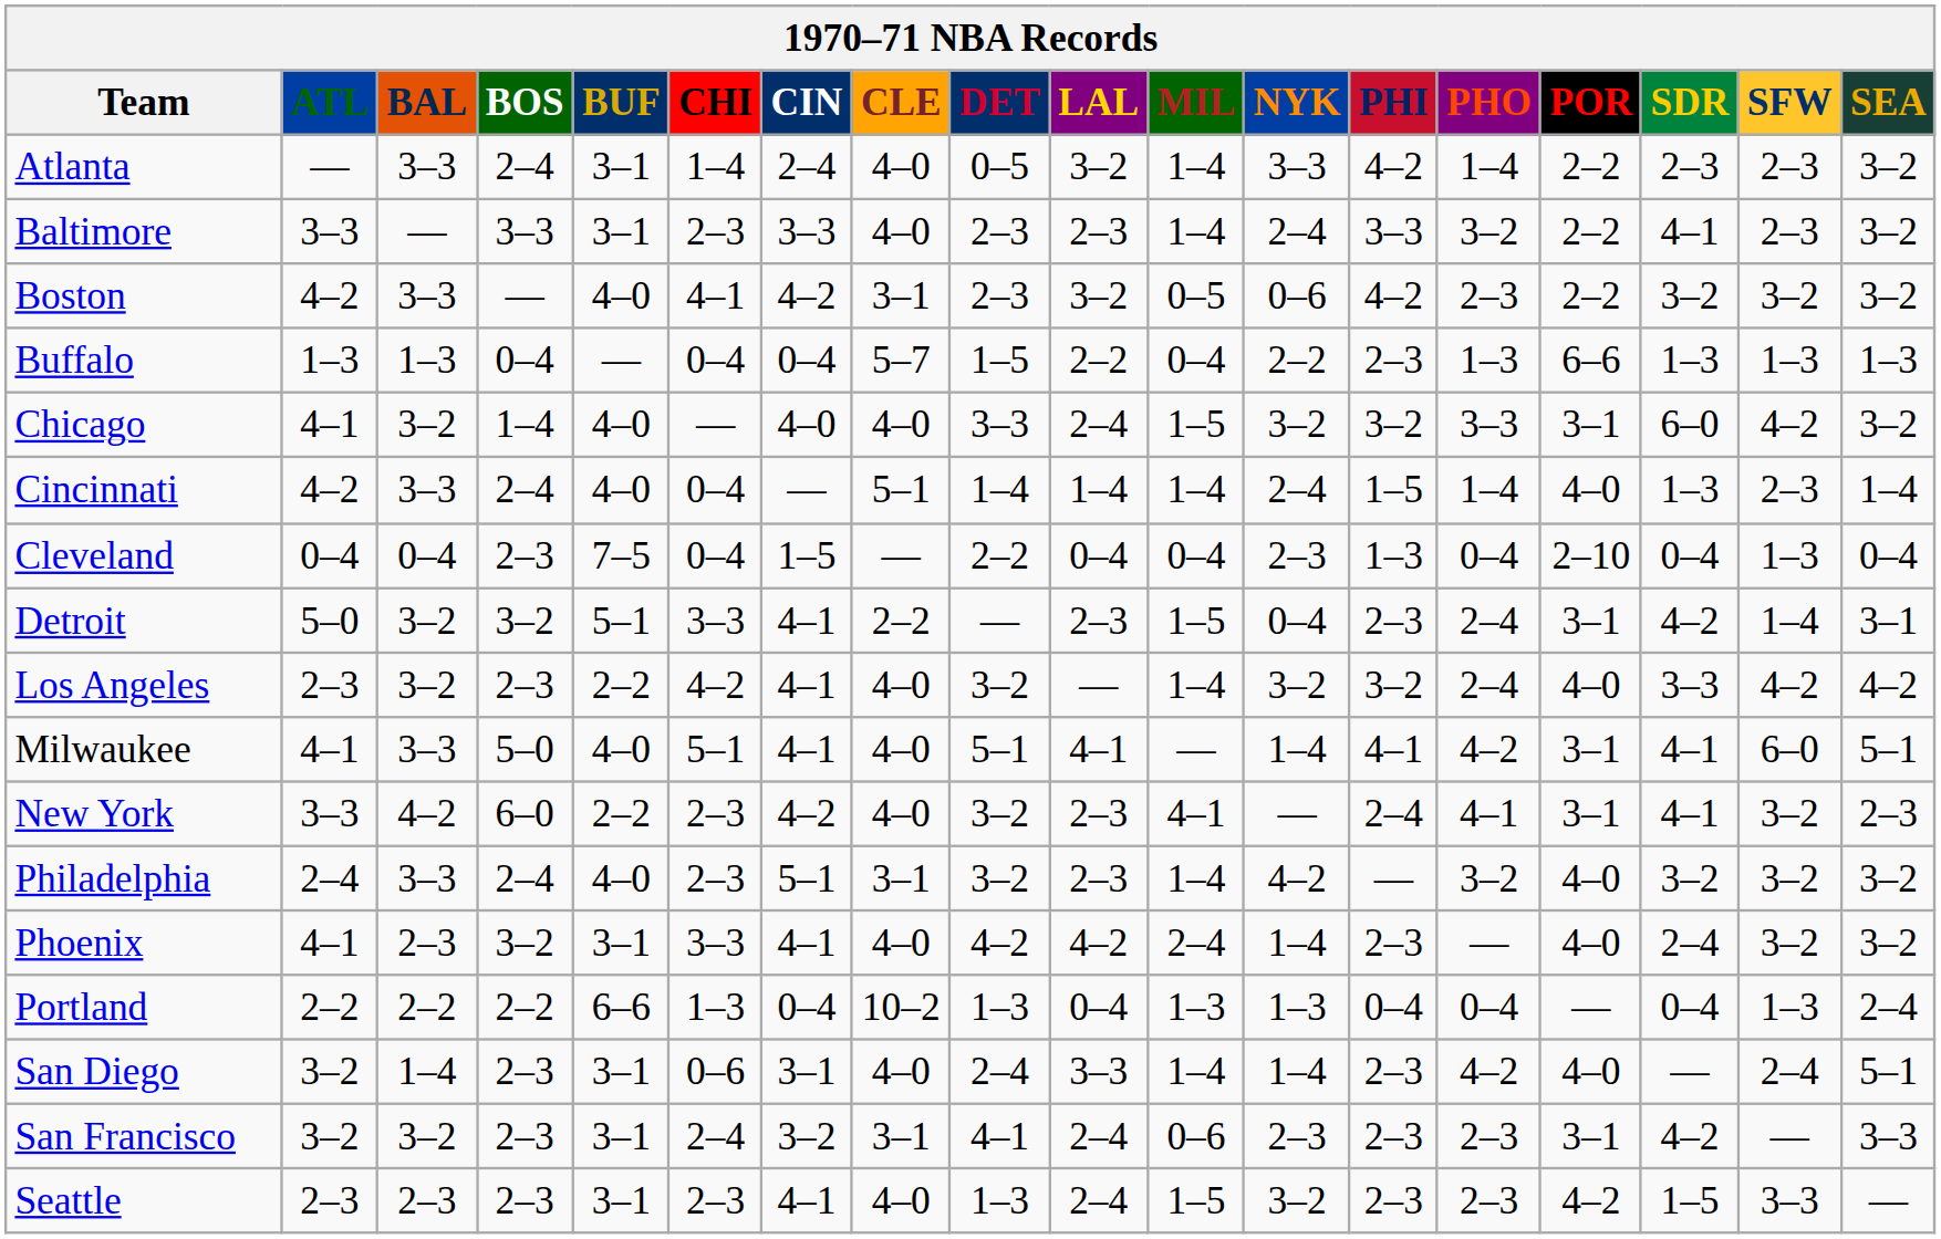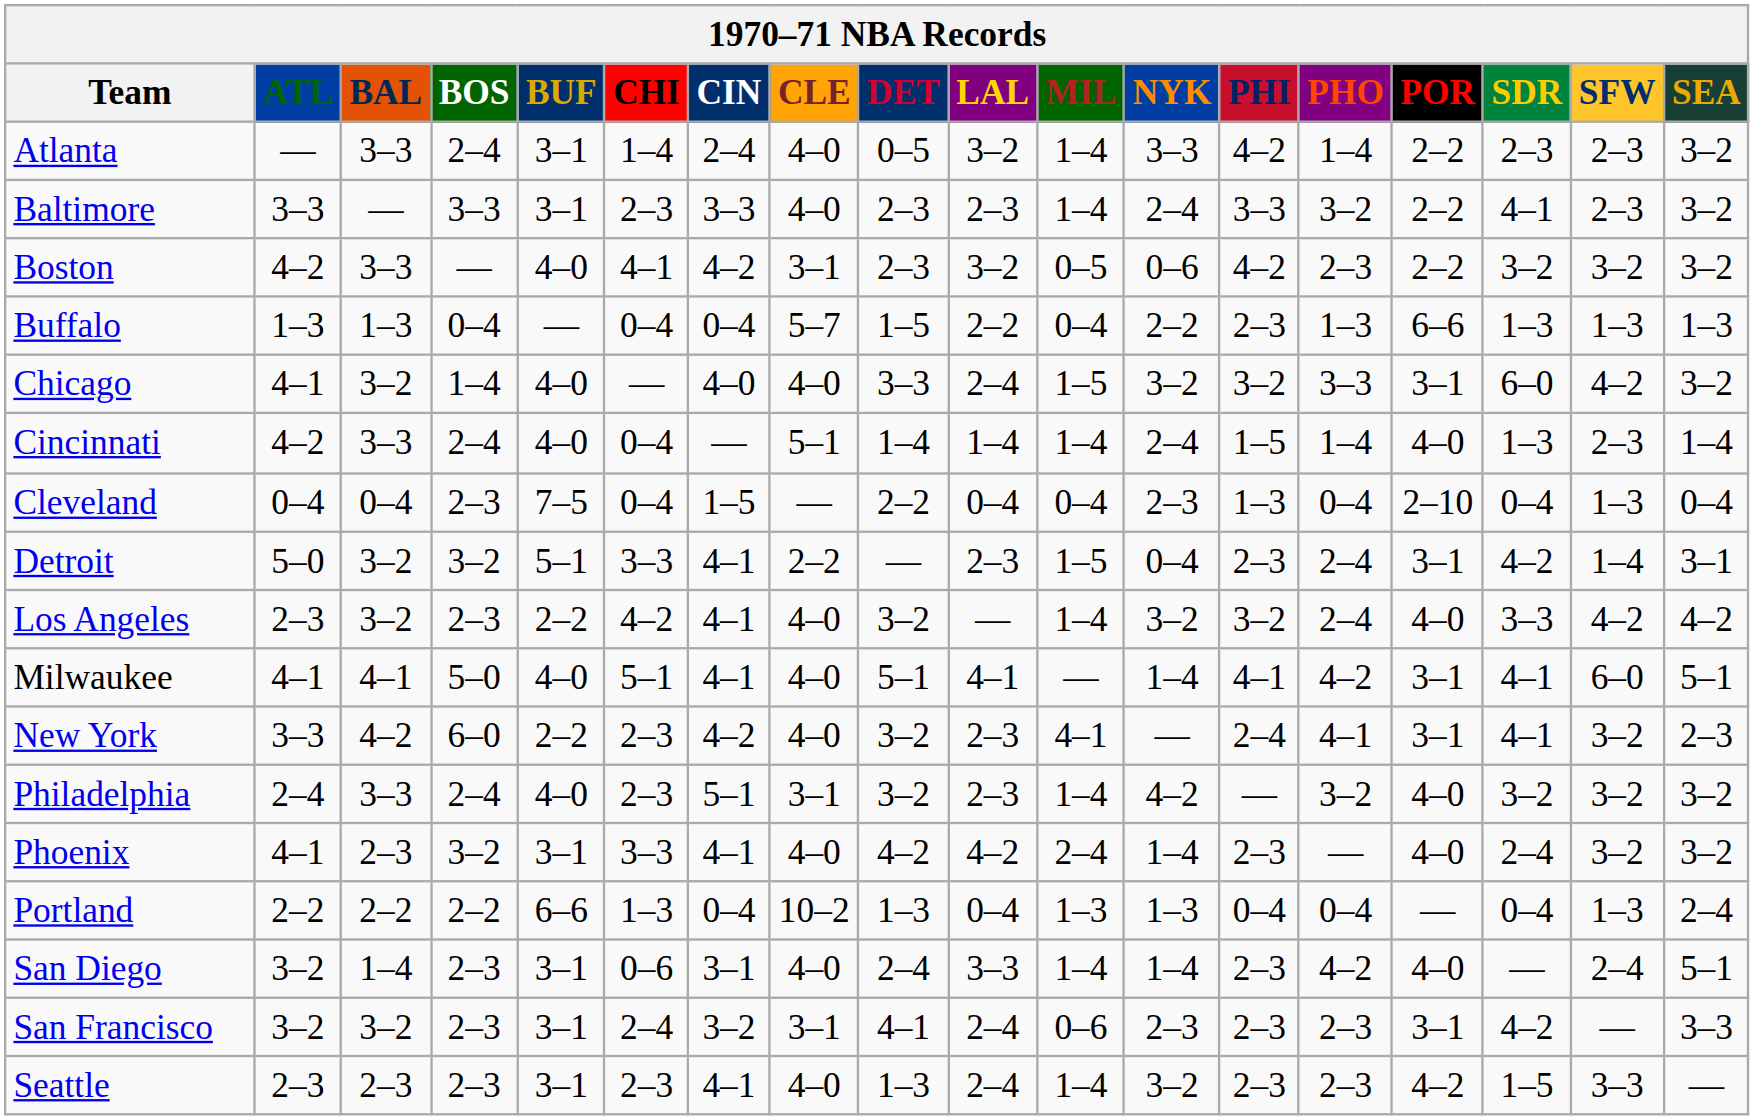 <table class="wikitable" style="font-size:95%; text-align:center;">
 <tr>
 <th colspan=18>1970–71 NBA Records</th>
 </tr>
 <tr>
 <th width=100>Team</th>
 <th style="background:#003EA4;color:#006600;width=35">ATL</th>
 <th style="background:#E45206;color:#012854;width=35">BAL</th>
 <th style="background:#006400;color:#FFFFFF;width=35">BOS</th>
 <th style="background:#012F6B;color:#D9AA00;width=35">BUF</th>
 <th style="background:#FF0000;color:#000000;width=35">CHI</th>
 <th style="background:#012F6B;color:#FFFFFF;width=35">CIN</th>
 <th style="background:#FFA402;color:#77222F;width=35">CLE</th>
 <th style="background:#012F6B;color:#D40032;width=35">DET</th>
 <th style="background:#800080;color:#FFD700;width=35">LAL</th>
 <th style="background:#006400;color:#B22222;width=35">MIL</th>
 <th style="background:#003EA4;color:#FF8C00;width=35">NYK</th>
 <th style="background:#C90F2E;color:#022167;width=35">PHI</th>
 <th style="background:#800080;color:#FF4500;width=35">PHO</th>
 <th style="background:#000000;color:#FF0000;width=35">POR</th>
 <th style="background:#00843D;color:#FFCC00;width=35">SDR</th>
 <th style="background:#FFC62C;color:#012F6B;width=35">SFW</th>
 <th style="background:#173F36;color:#EBAA00;width=35">SEA</th>
 </tr>
 <tr>
 <td style="text-align:left;"><a href='#'>Atlanta</a></td>
 <td>—</td>
 <td>3–3</td>
 <td>2–4</td>
 <td>3–1</td>
 <td>1–4</td>
 <td>2–4</td>
 <td>4–0</td>
 <td>0–5</td>
 <td>3–2</td>
 <td>1–4</td>
 <td>3–3</td>
 <td>4–2</td>
 <td>1–4</td>
 <td>2–2</td>
 <td>2–3</td>
 <td>2–3</td>
 <td>3–2</td>
 </tr>
 <tr>
 <td style="text-align:left;"><a href='#'>Baltimore</a></td>
 <td>3–3</td>
 <td>—</td>
 <td>3–3</td>
 <td>3–1</td>
 <td>2–3</td>
 <td>3–3</td>
 <td>4–0</td>
 <td>2–3</td>
 <td>2–3</td>
 <td>1–4</td>
 <td>2–4</td>
 <td>3–3</td>
 <td>3–2</td>
 <td>2–2</td>
 <td>4–1</td>
 <td>2–3</td>
 <td>3–2</td>
 </tr>
 <tr>
 <td style="text-align:left;"><a href='#'>Boston</a></td>
 <td>4–2</td>
 <td>3–3</td>
 <td>—</td>
 <td>4–0</td>
 <td>4–1</td>
 <td>4–2</td>
 <td>3–1</td>
 <td>2–3</td>
 <td>3–2</td>
 <td>0–5</td>
 <td>0–6</td>
 <td>4–2</td>
 <td>2–3</td>
 <td>2–2</td>
 <td>3–2</td>
 <td>3–2</td>
 <td>3–2</td>
 </tr>
 <tr>
 <td style="text-align:left;"><a href='#'>Buffalo</a></td>
 <td>1–3</td>
 <td>1–3</td>
 <td>0–4</td>
 <td>—</td>
 <td>0–4</td>
 <td>0–4</td>
 <td>5–7</td>
 <td>1–5</td>
 <td>2–2</td>
 <td>0–4</td>
 <td>2–2</td>
 <td>2–3</td>
 <td>1–3</td>
 <td>6–6</td>
 <td>1–3</td>
 <td>1–3</td>
 <td>1–3</td>
 </tr>
 <tr>
 <td style="text-align:left;"><a href='#'>Chicago</a></td>
 <td>4–1</td>
 <td>3–2</td>
 <td>1–4</td>
 <td>4–0</td>
 <td>—</td>
 <td>4–0</td>
 <td>4–0</td>
 <td>3–3</td>
 <td>2–4</td>
 <td>1–5</td>
 <td>3–2</td>
 <td>3–2</td>
 <td>3–3</td>
 <td>3–1</td>
 <td>6–0</td>
 <td>4–2</td>
 <td>3–2</td>
 </tr>
 <tr>
 <td style="text-align:left;"><a href='#'>Cincinnati</a></td>
 <td>4–2</td>
 <td>3–3</td>
 <td>2–4</td>
 <td>4–0</td>
 <td>0–4</td>
 <td>—</td>
 <td>5–1</td>
 <td>1–4</td>
 <td>1–4</td>
 <td>1–4</td>
 <td>2–4</td>
 <td>1–5</td>
 <td>1–4</td>
 <td>4–0</td>
 <td>1–3</td>
 <td>2–3</td>
 <td>1–4</td>
 </tr>
 <tr>
 <td style="text-align:left;"><a href='#'>Cleveland</a></td>
 <td>0–4</td>
 <td>0–4</td>
 <td>2–3</td>
 <td>7–5</td>
 <td>0–4</td>
 <td>1–5</td>
 <td>—</td>
 <td>2–2</td>
 <td>0–4</td>
 <td>0–4</td>
 <td>2–3</td>
 <td>1–3</td>
 <td>0–4</td>
 <td>2–10</td>
 <td>0–4</td>
 <td>1–3</td>
 <td>0–4</td>
 </tr>
 <tr>
 <td style="text-align:left;"><a href='#'>Detroit</a></td>
 <td>5–0</td>
 <td>3–2</td>
 <td>3–2</td>
 <td>5–1</td>
 <td>3–3</td>
 <td>4–1</td>
 <td>2–2</td>
 <td>—</td>
 <td>2–3</td>
 <td>1–5</td>
 <td>0–4</td>
 <td>2–3</td>
 <td>2–4</td>
 <td>3–1</td>
 <td>4–2</td>
 <td>1–4</td>
 <td>3–1</td>
 </tr>
 <tr>
 <td style="text-align:left;"><a href='#'>Los Angeles</a></td>
 <td>2–3</td>
 <td>3–2</td>
 <td>2–3</td>
 <td>2–2</td>
 <td>4–2</td>
 <td>4–1</td>
 <td>4–0</td>
 <td>3–2</td>
 <td>—</td>
 <td>1–4</td>
 <td>3–2</td>
 <td>3–2</td>
 <td>2–4</td>
 <td>4–0</td>
 <td>3–3</td>
 <td>4–2</td>
 <td>4–2</td>
 </tr>
 <tr>
 <td style="text-align:left;">Milwaukee</td>
 <td>4–1</td>
-<td>3–3</td>
+<td>4–1</td>
 <td>5–0</td>
 <td>4–0</td>
 <td>5–1</td>
 <td>4–1</td>
 <td>4–0</td>
 <td>5–1</td>
 <td>4–1</td>
 <td>—</td>
 <td>1–4</td>
 <td>4–1</td>
 <td>4–2</td>
 <td>3–1</td>
 <td>4–1</td>
 <td>6–0</td>
 <td>5–1</td>
 </tr>
 <tr>
 <td style="text-align:left;"><a href='#'>New York</a></td>
 <td>3–3</td>
 <td>4–2</td>
 <td>6–0</td>
 <td>2–2</td>
 <td>2–3</td>
 <td>4–2</td>
 <td>4–0</td>
 <td>3–2</td>
 <td>2–3</td>
 <td>4–1</td>
 <td>—</td>
 <td>2–4</td>
 <td>4–1</td>
 <td>3–1</td>
 <td>4–1</td>
 <td>3–2</td>
 <td>2–3</td>
 </tr>
 <tr>
 <td style="text-align:left;"><a href='#'>Philadelphia</a></td>
 <td>2–4</td>
 <td>3–3</td>
 <td>2–4</td>
 <td>4–0</td>
 <td>2–3</td>
 <td>5–1</td>
 <td>3–1</td>
 <td>3–2</td>
 <td>2–3</td>
 <td>1–4</td>
 <td>4–2</td>
 <td>—</td>
 <td>3–2</td>
 <td>4–0</td>
 <td>3–2</td>
 <td>3–2</td>
 <td>3–2</td>
 </tr>
 <tr>
 <td style="text-align:left;"><a href='#'>Phoenix</a></td>
 <td>4–1</td>
 <td>2–3</td>
 <td>3–2</td>
 <td>3–1</td>
 <td>3–3</td>
 <td>4–1</td>
 <td>4–0</td>
 <td>4–2</td>
 <td>4–2</td>
 <td>2–4</td>
 <td>1–4</td>
 <td>2–3</td>
 <td>—</td>
 <td>4–0</td>
 <td>2–4</td>
 <td>3–2</td>
 <td>3–2</td>
 </tr>
 <tr>
 <td style="text-align:left;"><a href='#'>Portland</a></td>
 <td>2–2</td>
 <td>2–2</td>
 <td>2–2</td>
 <td>6–6</td>
 <td>1–3</td>
 <td>0–4</td>
 <td>10–2</td>
 <td>1–3</td>
 <td>0–4</td>
 <td>1–3</td>
 <td>1–3</td>
 <td>0–4</td>
 <td>0–4</td>
 <td>—</td>
 <td>0–4</td>
 <td>1–3</td>
 <td>2–4</td>
 </tr>
 <tr>
 <td style="text-align:left;"><a href='#'>San Diego</a></td>
 <td>3–2</td>
 <td>1–4</td>
 <td>2–3</td>
 <td>3–1</td>
 <td>0–6</td>
 <td>3–1</td>
 <td>4–0</td>
 <td>2–4</td>
 <td>3–3</td>
 <td>1–4</td>
 <td>1–4</td>
 <td>2–3</td>
 <td>4–2</td>
 <td>4–0</td>
 <td>—</td>
 <td>2–4</td>
 <td>5–1</td>
 </tr>
 <tr>
 <td style="text-align:left;"><a href='#'>San Francisco</a></td>
 <td>3–2</td>
 <td>3–2</td>
 <td>2–3</td>
 <td>3–1</td>
 <td>2–4</td>
 <td>3–2</td>
 <td>3–1</td>
 <td>4–1</td>
 <td>2–4</td>
 <td>0–6</td>
 <td>2–3</td>
 <td>2–3</td>
 <td>2–3</td>
 <td>3–1</td>
 <td>4–2</td>
 <td>—</td>
 <td>3–3</td>
 </tr>
 <tr>
 <td style="text-align:left;"><a href='#'>Seattle</a></td>
 <td>2–3</td>
 <td>2–3</td>
 <td>2–3</td>
 <td>3–1</td>
 <td>2–3</td>
 <td>4–1</td>
 <td>4–0</td>
 <td>1–3</td>
 <td>2–4</td>
-<td>1–5</td>
+<td>1–4</td>
 <td>3–2</td>
 <td>2–3</td>
 <td>2–3</td>
 <td>4–2</td>
 <td>1–5</td>
 <td>3–3</td>
 <td>—</td>
 </tr>
 </table>
